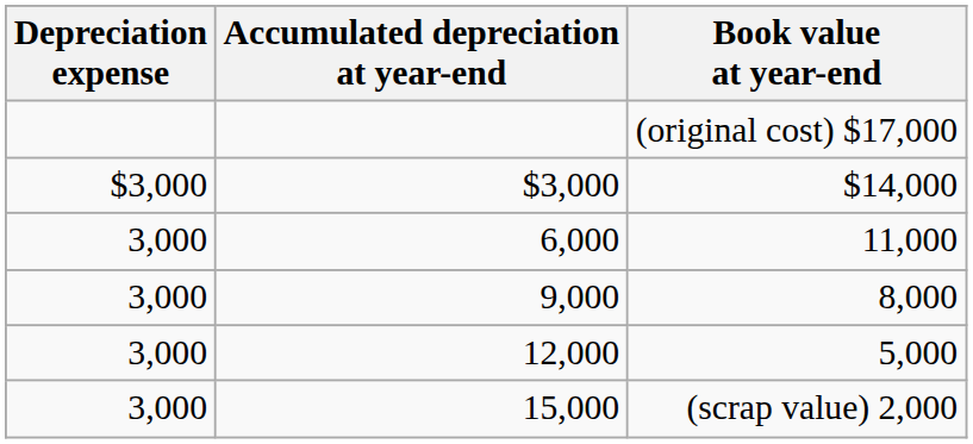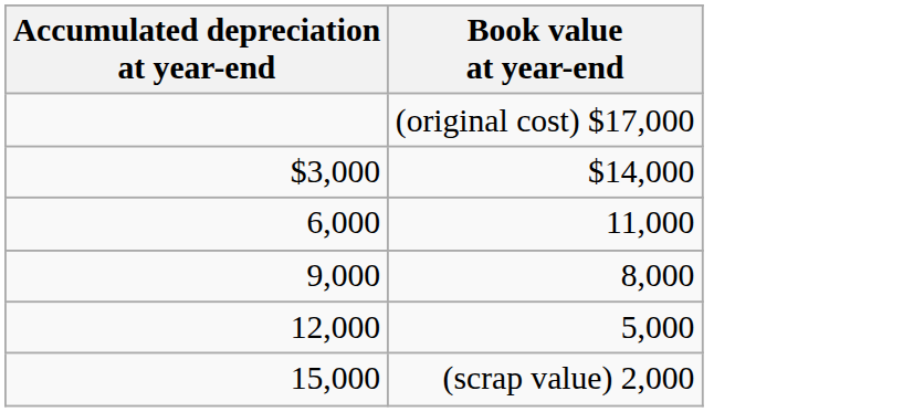 <table class="wikitable">
 <tr>
-<th>Depreciation<br>expense</th>
 <th>Accumulated depreciation<br>at year-end</th>
 <th>Book value<br>at year-end</th>
 </tr>
 <tr valign=top align=right>
 <td></td>
-<td></td>
 <td>(original cost) $17,000<br></td>
 </tr>
 <tr valign=top align=right>
 <td>$3,000</td>
-<td>$3,000</td>
 <td>$14,000</td>
 </tr>
 <tr valign=top align=right>
-<td>3,000</td>
 <td>6,000</td>
 <td>11,000</td>
 </tr>
 <tr valign=top align=right>
-<td>3,000</td>
 <td>9,000</td>
 <td>8,000</td>
 </tr>
 <tr valign=top align=right>
-<td>3,000</td>
 <td>12,000</td>
 <td>5,000</td>
 </tr>
 <tr valign=top align=right>
-<td>3,000</td>
 <td>15,000</td>
 <td>(scrap value) 2,000<br></td>
 </tr>
 </table>
